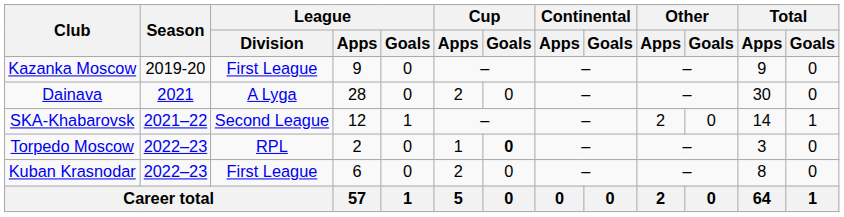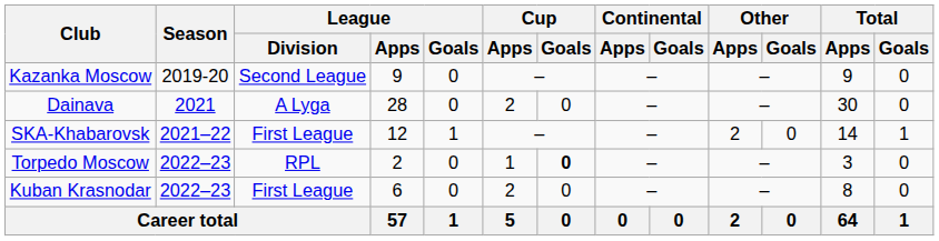 <table class="wikitable" style="text-align: center;">
 <tr>
 <th rowspan=2>Club</th>
 <th rowspan=2>Season</th>
 <th colspan=3>League</th>
 <th colspan=2>Cup</th>
 <th colspan=2>Continental</th>
 <th colspan=2>Other</th>
 <th colspan=2>Total</th>
 </tr>
 <tr>
 <th>Division</th>
 <th>Apps</th>
 <th>Goals</th>
 <th>Apps</th>
 <th>Goals</th>
 <th>Apps</th>
 <th>Goals</th>
 <th>Apps</th>
 <th>Goals</th>
 <th>Apps</th>
 <th>Goals</th>
 </tr>
 <tr>
 <td><a href='#'>Kazanka Moscow</a></td>
 <td>2019-20</td>
-<td><a href='#'>First League</a></td>
+<td><a href='#'>Second League</a></td>
 <td>9</td>
 <td>0</td>
 <td colspan=2>–</td>
 <td colspan=2>–</td>
 <td colspan=2>–</td>
 <td>9</td>
 <td>0</td>
 </tr>
 <tr>
 <td><a href='#'>Dainava</a></td>
 <td><a href='#'>2021</a></td>
 <td><a href='#'>A Lyga</a></td>
 <td>28</td>
 <td>0</td>
 <td>2</td>
 <td>0</td>
 <td colspan=2>–</td>
 <td colspan=2>–</td>
 <td>30</td>
 <td>0</td>
 </tr>
 <tr>
 <td><a href='#'>SKA-Khabarovsk</a></td>
 <td><a href='#'>2021–22</a></td>
-<td><a href='#'>Second League</a></td>
+<td><a href='#'>First League</a></td>
 <td>12</td>
 <td>1</td>
 <td colspan=2>–</td>
 <td colspan=2>–</td>
 <td>2</td>
 <td>0</td>
 <td>14</td>
 <td>1</td>
 </tr>
 <tr>
 <td><a href='#'>Torpedo Moscow</a></td>
 <td><a href='#'>2022–23</a></td>
 <td><a href='#'>RPL</a></td>
 <td>2</td>
 <td>0</td>
 <td>1</td>
 <td><strong>0</strong></td>
 <td colspan=2>–</td>
 <td colspan=2>–</td>
 <td>3</td>
 <td>0</td>
 </tr>
 <tr>
 <td><a href='#'>Kuban Krasnodar</a></td>
 <td><a href='#'>2022–23</a></td>
 <td><a href='#'>First League</a></td>
 <td>6</td>
 <td>0</td>
 <td>2</td>
 <td>0</td>
 <td colspan=2>–</td>
 <td colspan=2>–</td>
 <td>8</td>
 <td>0</td>
 </tr>
 <tr>
 <th colspan=3>Career total</th>
 <th>57</th>
 <th>1</th>
 <th>5</th>
 <th>0</th>
 <th>0</th>
 <th>0</th>
 <th>2</th>
 <th>0</th>
 <th>64</th>
 <th>1</th>
 </tr>
 </table>
